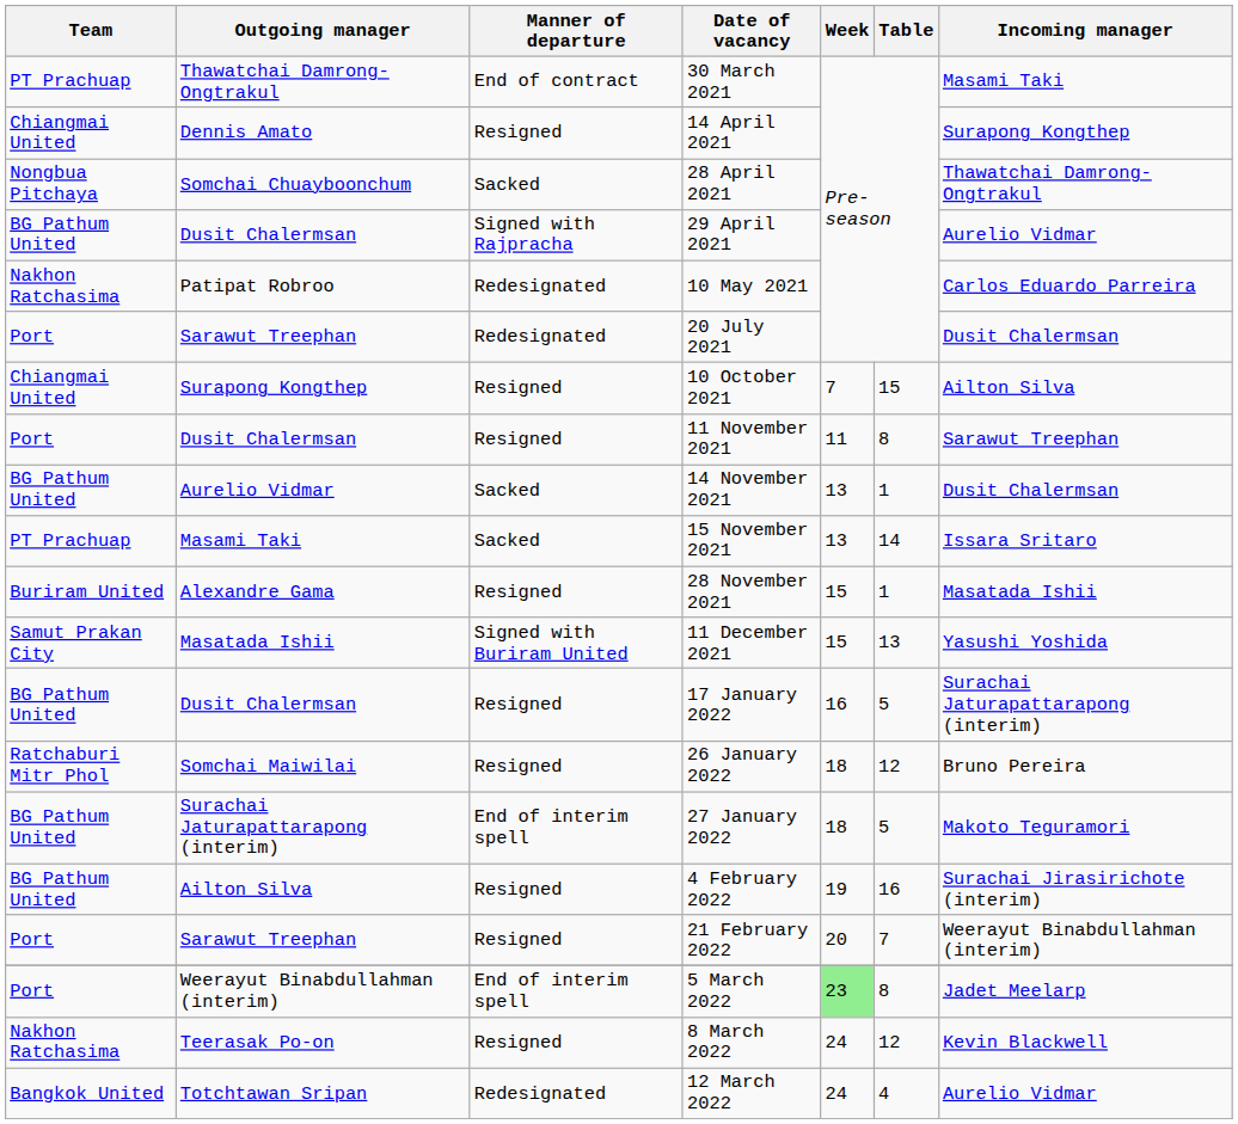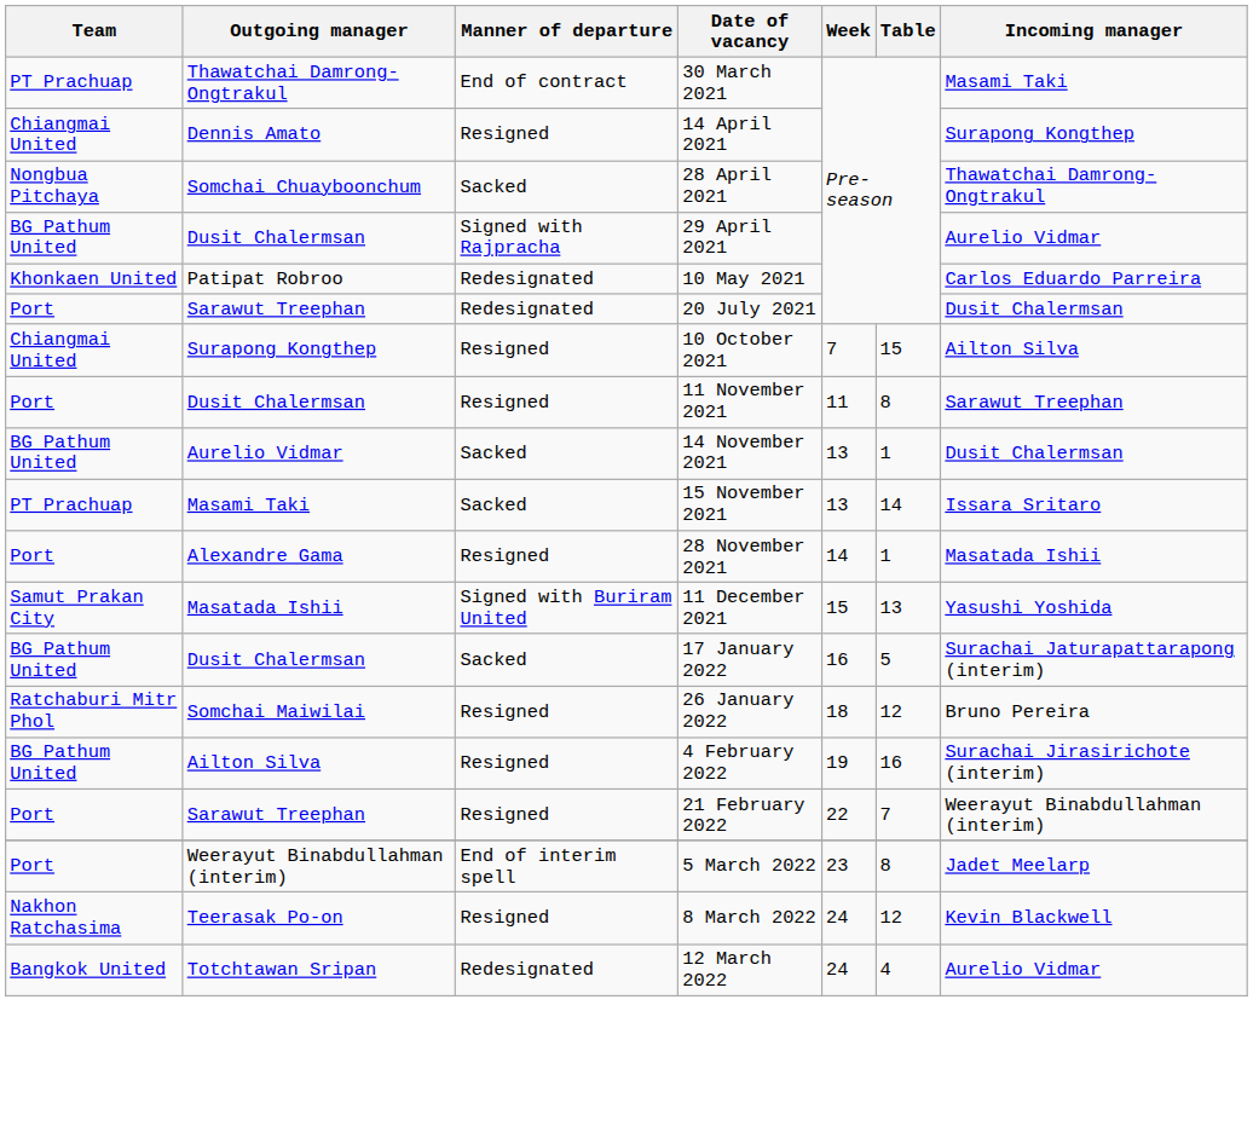 <table class="wikitable">
 <tr>
 <th>Team</th>
 <th>Outgoing manager</th>
 <th>Manner of departure</th>
 <th>Date of vacancy</th>
 <th>Week</th>
 <th>Table</th>
 <th>Incoming manager</th>
 </tr>
 <tr>
 <td><a href='#'>PT Prachuap</a></td>
 <td> <a href='#'>Thawatchai Damrong-Ongtrakul</a></td>
 <td>End of contract</td>
 <td>30 March 2021</td>
 <td rowspan=6 colspan=2><em>Pre-season</em></td>
 <td> <a href='#'>Masami Taki</a></td>
 </tr>
 <tr>
 <td><a href='#'>Chiangmai United</a></td>
 <td> <a href='#'>Dennis Amato</a></td>
 <td>Resigned </td>
 <td>14 April 2021</td>
 <td> <a href='#'>Surapong Kongthep</a></td>
 </tr>
 <tr>
 <td><a href='#'>Nongbua Pitchaya</a></td>
 <td> <a href='#'>Somchai Chuayboonchum</a></td>
 <td>Sacked </td>
 <td>28 April 2021</td>
 <td> <a href='#'>Thawatchai Damrong-Ongtrakul</a></td>
 </tr>
 <tr>
 <td><a href='#'>BG Pathum United</a></td>
 <td> <a href='#'>Dusit Chalermsan</a></td>
 <td>Signed with <a href='#'>Rajpracha</a></td>
 <td>29 April 2021</td>
 <td> <a href='#'>Aurelio Vidmar</a></td>
 </tr>
 <tr>
-<td><a href='#'>Nakhon Ratchasima</a></td>
+<td><a href='#'>Khonkaen United</a></td>
 <td> Patipat Robroo</td>
 <td>Redesignated</td>
 <td>10 May 2021</td>
 <td> <a href='#'>Carlos Eduardo Parreira</a></td>
 </tr>
 <tr>
 <td><a href='#'>Port</a></td>
 <td> <a href='#'>Sarawut Treephan</a></td>
 <td>Redesignated</td>
 <td>20 July 2021</td>
 <td> <a href='#'>Dusit Chalermsan</a></td>
 </tr>
 <tr>
 <td><a href='#'>Chiangmai United</a></td>
 <td> <a href='#'>Surapong Kongthep</a></td>
 <td>Resigned</td>
 <td>10 October 2021</td>
 <td>7</td>
 <td>15</td>
 <td> <a href='#'>Ailton Silva</a></td>
 </tr>
 <tr>
 <td><a href='#'>Port</a></td>
 <td> <a href='#'>Dusit Chalermsan</a></td>
 <td>Resigned</td>
 <td>11 November 2021</td>
 <td>11</td>
 <td>8</td>
 <td> <a href='#'>Sarawut Treephan</a></td>
 </tr>
 <tr>
 <td><a href='#'>BG Pathum United</a></td>
 <td> <a href='#'>Aurelio Vidmar</a></td>
 <td>Sacked</td>
 <td>14 November 2021</td>
 <td>13</td>
 <td>1</td>
 <td> <a href='#'>Dusit Chalermsan</a></td>
 </tr>
 <tr>
 <td><a href='#'>PT Prachuap</a></td>
 <td> <a href='#'>Masami Taki</a></td>
 <td>Sacked</td>
 <td>15 November 2021</td>
 <td>13</td>
 <td>14</td>
 <td> <a href='#'>Issara Sritaro</a></td>
 </tr>
 <tr>
-<td><a href='#'>Buriram United</a></td>
+<td><a href='#'>Port</a></td>
 <td> <a href='#'>Alexandre Gama</a></td>
 <td>Resigned</td>
 <td>28 November 2021</td>
-<td>15</td>
+<td>14</td>
 <td>1</td>
 <td> <a href='#'>Masatada Ishii</a></td>
 </tr>
 <tr>
 <td><a href='#'>Samut Prakan City</a></td>
 <td> <a href='#'>Masatada Ishii</a></td>
 <td>Signed with <a href='#'>Buriram United</a></td>
 <td>11 December 2021</td>
 <td>15</td>
 <td>13</td>
 <td>  <a href='#'>Yasushi Yoshida</a></td>
 </tr>
 <tr>
 <td><a href='#'>BG Pathum United</a></td>
 <td> <a href='#'>Dusit Chalermsan</a></td>
-<td>Resigned </td>
+<td>Sacked</td>
 <td>17 January 2022</td>
 <td>16</td>
 <td>5</td>
 <td> <a href='#'>Surachai Jaturapattarapong</a> (interim)</td>
 </tr>
 <tr>
 <td><a href='#'>Ratchaburi Mitr Phol</a></td>
 <td> <a href='#'>Somchai Maiwilai</a></td>
 <td>Resigned</td>
 <td>26 January 2022</td>
 <td>18</td>
 <td>12</td>
 <td> Bruno Pereira</td>
 </tr>
 <tr>
 <td><a href='#'>BG Pathum United</a></td>
-<td> <a href='#'>Surachai Jaturapattarapong</a> (interim)</td>
-<td>End of interim spell</td>
-<td>27 January 2022</td>
-<td>18</td>
-<td>5</td>
-<td> <a href='#'>Makoto Teguramori</a></td>
-</tr>
-<tr>
-<td><a href='#'>BG Pathum United</a></td>
 <td> <a href='#'>Ailton Silva</a></td>
 <td>Resigned </td>
 <td>4 February 2022</td>
 <td>19</td>
 <td>16</td>
 <td> <a href='#'>Surachai Jirasirichote</a> (interim)</td>
 </tr>
 <tr>
 <td><a href='#'>Port</a></td>
 <td> <a href='#'>Sarawut Treephan</a></td>
 <td>Resigned</td>
 <td>21 February 2022</td>
-<td>20</td>
+<td>22</td>
 <td>7</td>
 <td> Weerayut Binabdullahman (interim)</td>
 </tr>
 <tr>
 </tr>
 <tr>
 <td><a href='#'>Port</a></td>
 <td> Weerayut Binabdullahman (interim)</td>
 <td>End of interim spell</td>
 <td>5 March 2022</td>
-<td style="background: lightgreen;">23</td>
+<td>23</td>
 <td>8</td>
 <td> <a href='#'>Jadet Meelarp</a></td>
 </tr>
 <tr>
 <td><a href='#'>Nakhon Ratchasima</a></td>
 <td> <a href='#'>Teerasak Po-on</a></td>
 <td>Resigned</td>
 <td>8 March 2022</td>
 <td>24</td>
 <td>12</td>
 <td> <a href='#'>Kevin Blackwell</a></td>
 </tr>
 <tr>
 <td><a href='#'>Bangkok United</a></td>
 <td> <a href='#'>Totchtawan Sripan</a></td>
 <td>Redesignated</td>
 <td>12 March 2022</td>
 <td>24</td>
 <td>4</td>
 <td> <a href='#'>Aurelio Vidmar</a></td>
 </tr>
 <tr>
 </tr>
 </table>
